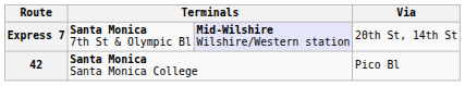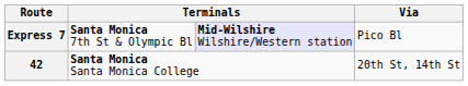 <table class="wikitable sortable" style="font-size: 95%;" |>
 <tr>
 <th>Route</th>
 <th colspan="2">Terminals</th>
 <th>Via</th>
 </tr>
 <tr>
 <th>Express 7</th>
 <td><strong>Santa Monica</strong><br>7th St & Olympic Bl</td>
 <td style="background: lavender;"><strong>Mid-Wilshire</strong><br>Wilshire/Western station</td>
-<td>20th St, 14th St</td>
+<td>Pico Bl</td>
 </tr>
 <tr>
 <th>42</th>
 <td colspan="2"><strong>Santa Monica</strong><br>Santa Monica College</td>
-<td>Pico Bl</td>
+<td>20th St, 14th St</td>
 </tr>
 </table>
